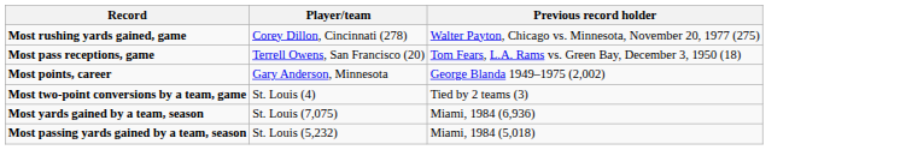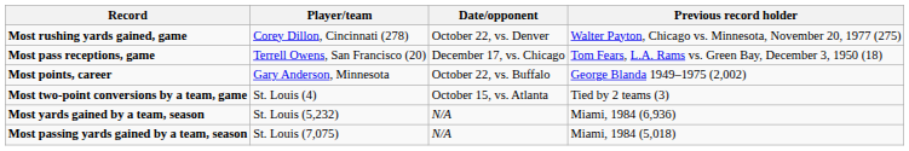 <table class="wikitable">
 <tr>
 <th>Record</th>
 <th>Player/team</th>
+<th>Date/opponent</th>
 <th>Previous record holder</th>
 </tr>
 <tr>
 <td><strong>Most rushing yards gained, game</strong></td>
 <td><a href='#'>Corey Dillon</a>, Cincinnati (278)</td>
+<td>October 22, vs. Denver</td>
 <td><a href='#'>Walter Payton</a>, Chicago vs. Minnesota, November 20, 1977 (275)</td>
 </tr>
 <tr>
 <td><strong>Most pass receptions, game</strong></td>
 <td><a href='#'>Terrell Owens</a>, San Francisco (20)</td>
+<td>December 17, vs. Chicago</td>
 <td><a href='#'>Tom Fears</a>, <a href='#'>L.A. Rams</a> vs. Green Bay, December 3, 1950 (18)</td>
 </tr>
 <tr>
 <td><strong>Most points, career</strong></td>
 <td><a href='#'>Gary Anderson</a>, Minnesota</td>
+<td>October 22, vs. Buffalo</td>
 <td><a href='#'>George Blanda</a> 1949–1975 (2,002)</td>
 </tr>
 <tr>
 <td><strong>Most two-point conversions by a team, game</strong></td>
 <td>St. Louis (4)</td>
+<td>October 15, vs. Atlanta</td>
 <td>Tied by 2 teams (3)</td>
 </tr>
 <tr>
 <td><strong>Most yards gained by a team, season</strong></td>
-<td>St. Louis (7,075)</td>
+<td>St. Louis (5,232)</td>
+<td><em>N/A</em></td>
 <td>Miami, 1984 (6,936)</td>
 </tr>
 <tr>
 <td><strong>Most passing yards gained by a team, season</strong></td>
-<td>St. Louis (5,232)</td>
+<td>St. Louis (7,075)</td>
+<td><em>N/A</em></td>
 <td>Miami, 1984 (5,018)</td>
 </tr>
 </table>
